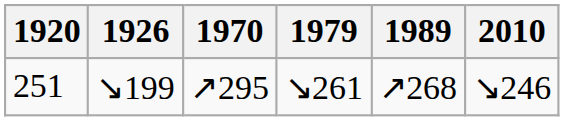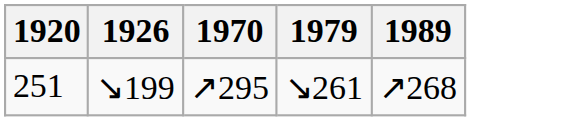 <table class="wikitable">
 <tr>
 <th>1920</th>
 <th>1926</th>
 <th>1970</th>
 <th>1979</th>
 <th>1989</th>
-<th>2010</th>
 </tr>
 <tr>
 <td>251</td>
 <td>↘199</td>
 <td>↗295</td>
 <td>↘261</td>
 <td>↗268</td>
-<td>↘246</td>
 </tr>
 </table>
